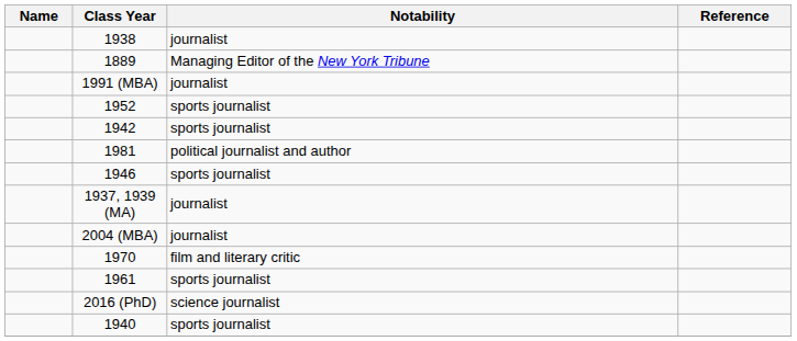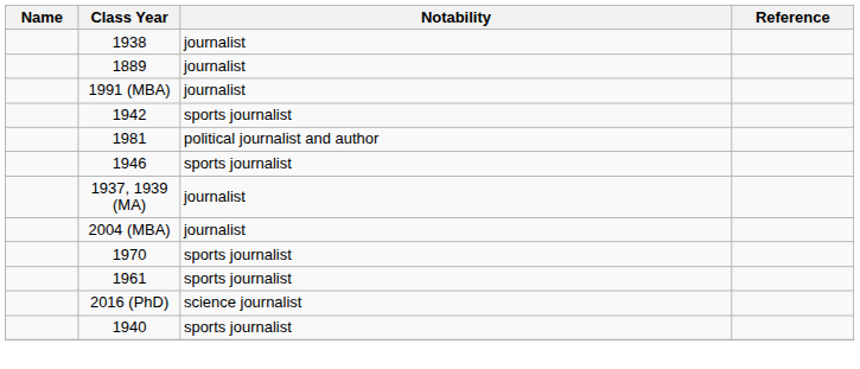 <table class="wikitable sortable" style="width:100%">
 <tr>
 <th style="width:*;">Name</th>
 <th style="width:12%;">Class Year</th>
 <th style="width:65%;" class="unsortable">Notability</th>
 <th style="width:*;" class="unsortable">Reference</th>
 </tr>
 <tr>
 <td></td>
 <td style="text-align:center;">1938</td>
 <td>journalist</td>
 <td style="text-align:center;"></td>
 </tr>
 <tr>
 <td></td>
 <td style="text-align:center;">1889</td>
-<td>Managing Editor of the <em><a href='#'>New York Tribune</a></em></td>
+<td>journalist</td>
 <td style="text-align:center;"></td>
 </tr>
 <tr>
 <td></td>
 <td style="text-align:center;">1991 (MBA)</td>
 <td>journalist</td>
-<td style="text-align:center;"></td>
-</tr>
-<tr>
-<td></td>
-<td style="text-align:center;">1952</td>
-<td>sports journalist</td>
 <td style="text-align:center;"></td>
 </tr>
 <tr>
 <td></td>
 <td style="text-align:center;">1942</td>
 <td>sports journalist</td>
 <td style="text-align:center;"></td>
 </tr>
 <tr>
 <td></td>
 <td style="text-align:center;">1981</td>
 <td>political journalist and author</td>
 <td style="text-align:center;"></td>
 </tr>
 <tr>
 <td></td>
 <td style="text-align:center;">1946</td>
 <td>sports journalist</td>
 <td style="text-align:center;"></td>
 </tr>
 <tr>
 <td></td>
 <td style="text-align:center;">1937, 1939 (MA)</td>
 <td>journalist</td>
 <td style="text-align:center;"></td>
 </tr>
 <tr>
 <td></td>
 <td style="text-align:center;">2004 (MBA)</td>
 <td>journalist</td>
 <td style="text-align:center;"></td>
 </tr>
 <tr>
 <td></td>
 <td style="text-align:center;">1970</td>
-<td>film and literary critic</td>
+<td>sports journalist</td>
 <td style="text-align:center;"></td>
 </tr>
 <tr>
 <td></td>
 <td style="text-align:center;">1961</td>
 <td>sports journalist</td>
 <td style="text-align:center;"></td>
 </tr>
 <tr>
 <td></td>
 <td style="text-align:center;">2016 (PhD)</td>
 <td>science journalist</td>
 <td style="text-align:center;"></td>
 </tr>
 <tr>
 <td></td>
 <td style="text-align:center;">1940</td>
 <td>sports journalist</td>
 <td style="text-align:center;"></td>
 </tr>
 <tr>
 </tr>
 </table>
